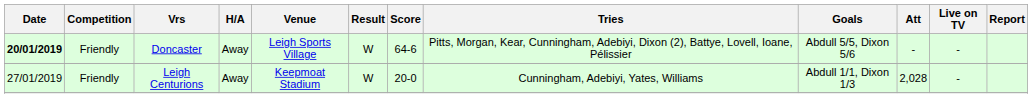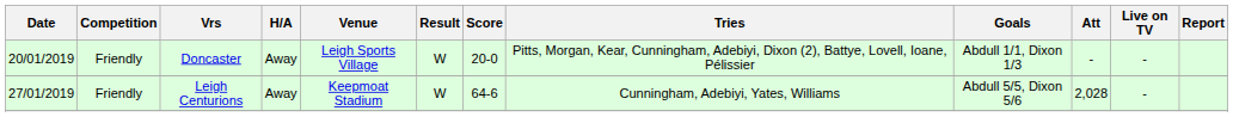 <table class="wikitable" style="font-size:85%;" width="100%">
 <tr>
 <th>Date</th>
 <th>Competition</th>
 <th>Vrs</th>
 <th>H/A</th>
 <th>Venue</th>
 <th>Result</th>
 <th>Score</th>
 <th>Tries</th>
 <th>Goals</th>
 <th>Att</th>
 <th>Live on TV</th>
 <th>Report</th>
 </tr>
 <tr style="background:#ddffdd;" width=20 | >
-<td align=center><strong>20/01/2019</strong></td>
+<td align=center>20/01/2019</td>
 <td align=center>Friendly</td>
 <td align=center> <a href='#'>Doncaster</a></td>
 <td align=center>Away</td>
 <td align=center><a href='#'>Leigh Sports Village</a></td>
 <td align=center>W</td>
-<td align=center>64-6</td>
+<td align=center>20-0</td>
 <td align=center>Pitts, Morgan, Kear, Cunningham, Adebiyi, Dixon (2), Battye, Lovell, Ioane, Pélissier</td>
-<td align=center>Abdull 5/5, Dixon 5/6</td>
+<td align=center>Abdull 1/1, Dixon 1/3</td>
 <td align=center>-</td>
 <td align=center>-</td>
 <td align=center> </td>
 </tr>
 <tr style="background:#ffdddd;" width=20 | >
 </tr>
 <tr>
 </tr>
 <tr style="background:#ddffdd;" width=20 | >
 <td align=center>27/01/2019</td>
 <td align=center>Friendly</td>
 <td align=center> <a href='#'>Leigh Centurions</a></td>
 <td align=center>Away</td>
 <td align=center><a href='#'>Keepmoat Stadium</a></td>
 <td align=center>W</td>
-<td align=center>20-0</td>
+<td align=center>64-6</td>
 <td align=center>Cunningham, Adebiyi, Yates, Williams</td>
-<td align=center>Abdull 1/1, Dixon 1/3</td>
+<td align=center>Abdull 5/5, Dixon 5/6</td>
 <td align=center>2,028</td>
 <td align=center>-</td>
 <td align=center> </td>
 </tr>
 <tr style="background::#f9fff#9;" width=20 | >
 </tr>
 <tr>
 </tr>
 </table>
